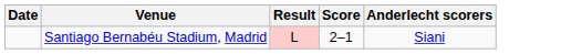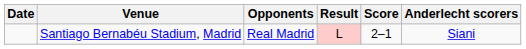 <table class="wikitable" style="text-align:center">
 <tr>
 <th>Date</th>
 <th>Venue</th>
+<th>Opponents</th>
 <th>Result</th>
 <th>Score</th>
 <th>Anderlecht scorers</th>
 </tr>
 <tr>
 <td></td>
 <td><a href='#'>Santiago Bernabéu Stadium</a>, <a href='#'>Madrid</a></td>
+<td><a href='#'>Real Madrid</a></td>
 <td bgcolor="#fcc">L</td>
 <td>2–1</td>
 <td><a href='#'>Siani</a></td>
 </tr>
 </table>
